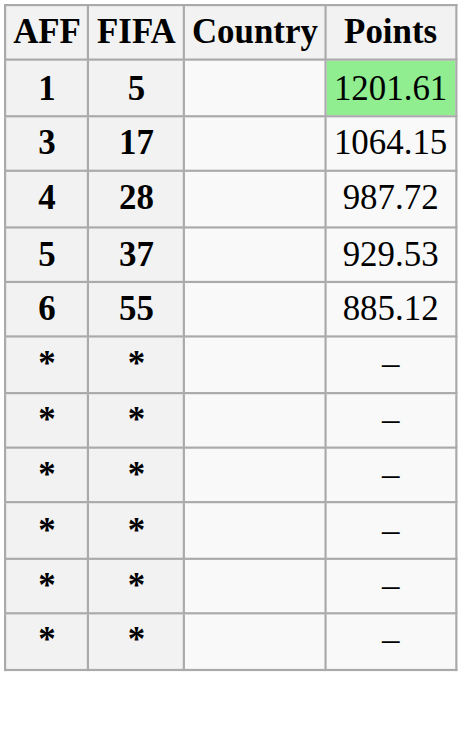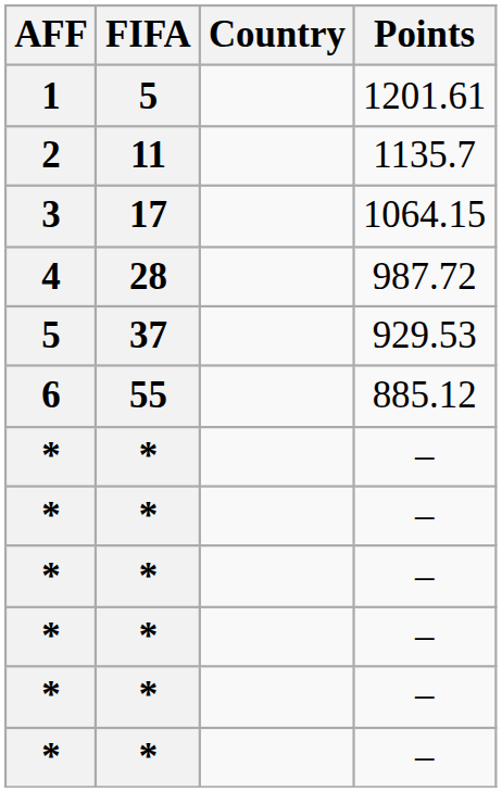 <table class="wikitable" style="text-align: center;">
 <tr>
 <th>AFF</th>
 <th>FIFA</th>
 <th>Country</th>
 <th>Points</th>
 </tr>
 <tr>
 <th>1</th>
 <th>5</th>
 <td align="left"></td>
-<td style="background: lightgreen;">1201.61</td>
+<td>1201.61</td>
+</tr>
+<tr>
+<th>2</th>
+<th>11</th>
+<td align="left"></td>
+<td>1135.7</td>
 </tr>
 <tr>
 <th>3</th>
 <th>17</th>
 <td align="left"></td>
 <td>1064.15</td>
 </tr>
 <tr>
 <th>4</th>
 <th>28</th>
 <td align="left"></td>
 <td>987.72</td>
 </tr>
 <tr>
 <th>5</th>
 <th>37</th>
 <td align="left"></td>
 <td>929.53</td>
 </tr>
 <tr>
 <th>6</th>
 <th>55</th>
 <td align="left"></td>
 <td>885.12</td>
 </tr>
 <tr>
 <th>*</th>
 <th>*</th>
 <td align="left"></td>
 <td>–</td>
 </tr>
 <tr>
 <th>*</th>
 <th>*</th>
 <td align="left"></td>
 <td>–</td>
 </tr>
 <tr>
 <th>*</th>
 <th>*</th>
 <td align="left"></td>
 <td>–</td>
 </tr>
 <tr>
 <th>*</th>
 <th>*</th>
 <td align="left"></td>
 <td>–</td>
 </tr>
 <tr>
 <th>*</th>
 <th>*</th>
 <td align="left"></td>
 <td>–</td>
 </tr>
 <tr>
 <th>*</th>
 <th>*</th>
 <td align="left"></td>
 <td>–</td>
 </tr>
 </table>
